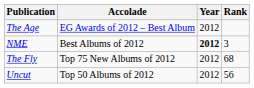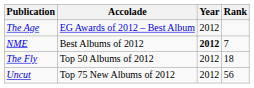 <table class="wikitable">
 <tr>
 <th>Publication</th>
 <th>Accolade</th>
 <th>Year</th>
 <th>Rank</th>
 </tr>
 <tr>
 <td><em><a href='#'>The Age</a></em></td>
 <td><a href='#'>EG Awards of 2012 – Best Album</a></td>
 <td>2012</td>
 <td></td>
 </tr>
 <tr>
 <td><em><a href='#'>NME</a></em></td>
 <td>Best Albums of 2012</td>
 <td><strong>2012</strong></td>
-<td>3</td>
+<td>7</td>
 </tr>
 <tr>
 <td><em><a href='#'>The Fly</a></em></td>
-<td>Top 75 New Albums of 2012</td>
+<td>Top 50 Albums of 2012</td>
 <td>2012</td>
-<td>68</td>
+<td>18</td>
 </tr>
 <tr>
 <td><em><a href='#'>Uncut</a></em></td>
-<td>Top 50 Albums of 2012</td>
+<td>Top 75 New Albums of 2012</td>
 <td>2012</td>
 <td>56</td>
 </tr>
 </table>
